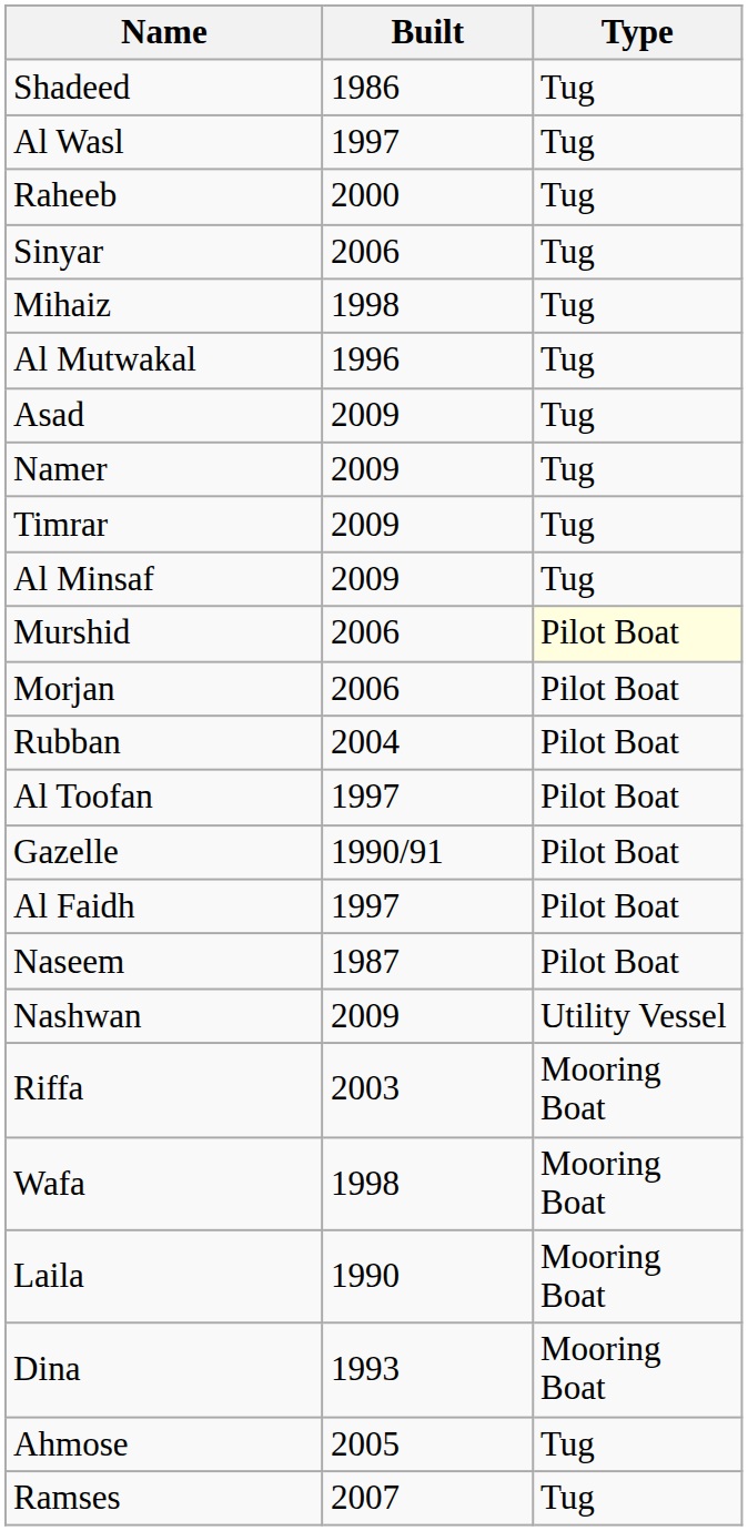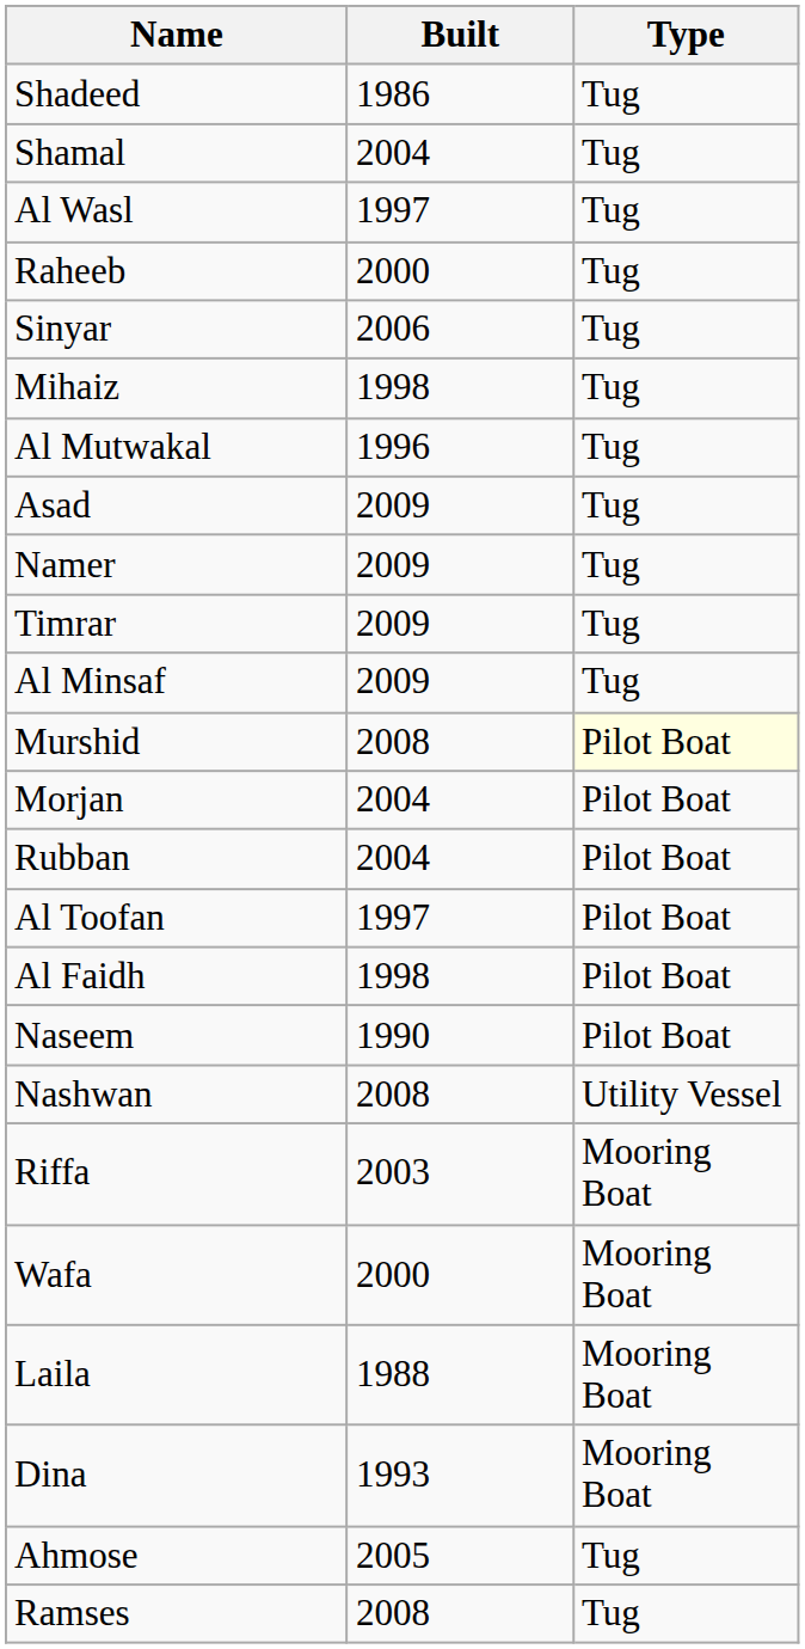 <table class="wikitable" border="1">
 <tr>
 <th scope="col" width="140pt">Name</th>
 <th scope="col" width="90pt">Built</th>
 <th scope="col" width="90pt">Type</th>
 </tr>
 <tr>
 <td>Shadeed</td>
 <td>1986</td>
+<td>Tug</td>
+</tr>
+<tr>
+<td>Shamal</td>
+<td>2004</td>
 <td>Tug</td>
 </tr>
 <tr>
 <td>Al Wasl</td>
 <td>1997</td>
 <td>Tug</td>
 </tr>
 <tr>
 <td>Raheeb</td>
 <td>2000</td>
 <td>Tug</td>
 </tr>
 <tr>
 <td>Sinyar</td>
 <td>2006</td>
 <td>Tug</td>
 </tr>
 <tr>
 <td>Mihaiz</td>
 <td>1998</td>
 <td>Tug</td>
 </tr>
 <tr>
 <td>Al Mutwakal</td>
 <td>1996</td>
 <td>Tug</td>
 </tr>
 <tr>
 <td>Asad</td>
 <td>2009</td>
 <td>Tug</td>
 </tr>
 <tr>
 <td>Namer</td>
 <td>2009</td>
 <td>Tug</td>
 </tr>
 <tr>
 <td>Timrar</td>
 <td>2009</td>
 <td>Tug</td>
 </tr>
 <tr>
 <td>Al Minsaf</td>
 <td>2009</td>
 <td>Tug</td>
 </tr>
 <tr>
 <td>Murshid</td>
-<td>2006</td>
+<td>2008</td>
 <td style="background: lightyellow;">Pilot Boat</td>
 </tr>
 <tr>
 <td>Morjan</td>
-<td>2006</td>
+<td>2004</td>
 <td>Pilot Boat</td>
 </tr>
 <tr>
 <td>Rubban</td>
 <td>2004</td>
 <td>Pilot Boat</td>
 </tr>
 <tr>
 <td>Al Toofan</td>
 <td>1997</td>
 <td>Pilot Boat</td>
 </tr>
 <tr>
-<td>Gazelle</td>
-<td>1990/91</td>
-<td>Pilot Boat</td>
-</tr>
-<tr>
 <td>Al Faidh</td>
-<td>1997</td>
+<td>1998</td>
 <td>Pilot Boat</td>
 </tr>
 <tr>
 <td>Naseem</td>
-<td>1987</td>
+<td>1990</td>
 <td>Pilot Boat</td>
 </tr>
 <tr>
 <td>Nashwan</td>
-<td>2009</td>
+<td>2008</td>
 <td>Utility Vessel</td>
 </tr>
 <tr>
 <td>Riffa</td>
 <td>2003</td>
 <td>Mooring Boat</td>
 </tr>
 <tr>
 <td>Wafa</td>
-<td>1998</td>
+<td>2000</td>
 <td>Mooring Boat</td>
 </tr>
 <tr>
 <td>Laila</td>
-<td>1990</td>
+<td>1988</td>
 <td>Mooring Boat</td>
 </tr>
 <tr>
 <td>Dina</td>
 <td>1993</td>
 <td>Mooring Boat</td>
 </tr>
 <tr>
 <td>Ahmose</td>
 <td>2005</td>
 <td>Tug</td>
 </tr>
 <tr>
 <td>Ramses</td>
-<td>2007</td>
+<td>2008</td>
 <td>Tug</td>
 </tr>
 </table>
